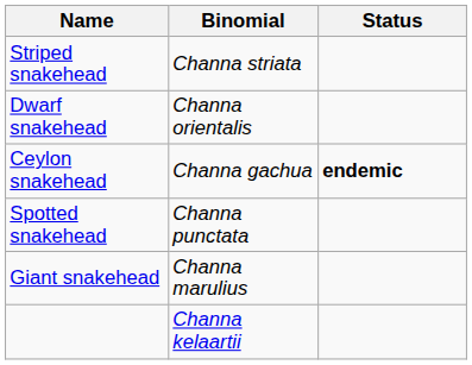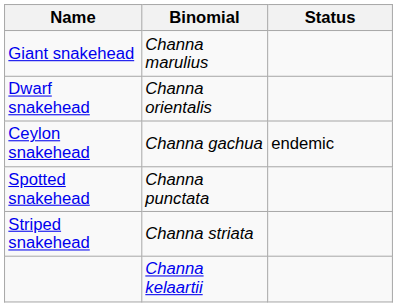 <table width=60% class="wikitable">
 <tr>
 <th width=20%>Name</th>
 <th width=20%>Binomial</th>
 <th width=20%>Status</th>
 </tr>
 <tr>
-<td><a href='#'>Striped snakehead</a><br></td>
-<td><em>Channa striata</em></td>
+<td><a href='#'>Giant snakehead</a><br></td>
+<td><em>Channa marulius</em></td>
 <td></td>
 </tr>
 <tr>
 <td><a href='#'>Dwarf snakehead</a><br></td>
 <td><em>Channa orientalis</em></td>
 <td></td>
 </tr>
 <tr>
 <td><a href='#'>Ceylon snakehead</a><br></td>
 <td><em>Channa gachua</em></td>
-<td><strong>endemic</strong></td>
+<td>endemic</td>
 </tr>
 <tr>
 <td><a href='#'>Spotted snakehead</a><br></td>
 <td><em>Channa punctata</em></td>
 <td></td>
 </tr>
 <tr>
-<td><a href='#'>Giant snakehead</a><br></td>
-<td><em>Channa marulius</em></td>
+<td><a href='#'>Striped snakehead</a><br></td>
+<td><em>Channa striata</em></td>
 <td></td>
 </tr>
 <tr>
 <td></td>
 <td><em><a href='#'>Channa kelaartii</a></em></td>
 <td></td>
 </tr>
 </table>
